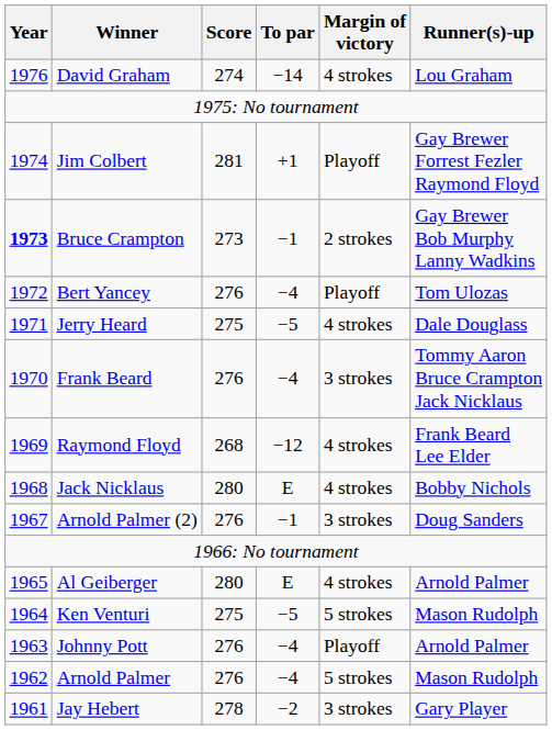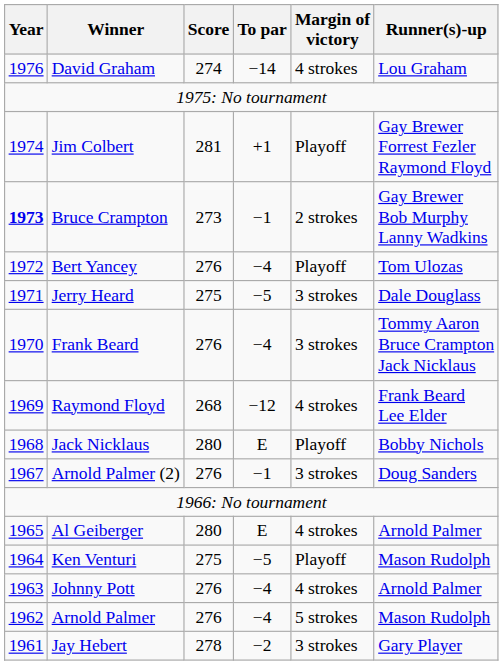 <table class=wikitable style="font-size:95%">
 <tr>
 <th>Year</th>
 <th>Winner</th>
 <th>Score</th>
 <th>To par</th>
 <th>Margin of<br>victory</th>
 <th>Runner(s)-up</th>
 </tr>
 <tr>
 <td><a href='#'>1976</a></td>
 <td> <a href='#'>David Graham</a></td>
 <td align=center>274</td>
 <td align=center>−14</td>
 <td>4 strokes</td>
 <td> <a href='#'>Lou Graham</a></td>
 </tr>
 <tr>
 <td colspan=6 align=center><em>1975: No tournament</em></td>
 </tr>
 <tr>
 <td><a href='#'>1974</a></td>
 <td> <a href='#'>Jim Colbert</a></td>
 <td align=center>281</td>
 <td align=center>+1</td>
 <td>Playoff</td>
 <td> <a href='#'>Gay Brewer</a><br> <a href='#'>Forrest Fezler</a><br> <a href='#'>Raymond Floyd</a></td>
 </tr>
 <tr>
 <td><strong><a href='#'>1973</a></strong></td>
 <td> <a href='#'>Bruce Crampton</a></td>
 <td align=center>273</td>
 <td align=center>−1</td>
 <td>2 strokes</td>
 <td> <a href='#'>Gay Brewer</a><br> <a href='#'>Bob Murphy</a><br> <a href='#'>Lanny Wadkins</a></td>
 </tr>
 <tr>
 <td><a href='#'>1972</a></td>
 <td> <a href='#'>Bert Yancey</a></td>
 <td align=center>276</td>
 <td align=center>−4</td>
 <td>Playoff</td>
 <td> <a href='#'>Tom Ulozas</a></td>
 </tr>
 <tr>
 <td><a href='#'>1971</a></td>
 <td> <a href='#'>Jerry Heard</a></td>
 <td align=center>275</td>
 <td align=center>−5</td>
-<td>4 strokes</td>
+<td>3 strokes</td>
 <td> <a href='#'>Dale Douglass</a></td>
 </tr>
 <tr>
 <td><a href='#'>1970</a></td>
 <td> <a href='#'>Frank Beard</a></td>
 <td align=center>276</td>
 <td align=center>−4</td>
 <td>3 strokes</td>
 <td> <a href='#'>Tommy Aaron</a><br> <a href='#'>Bruce Crampton</a><br> <a href='#'>Jack Nicklaus</a></td>
 </tr>
 <tr>
 <td><a href='#'>1969</a></td>
 <td> <a href='#'>Raymond Floyd</a></td>
 <td align=center>268</td>
 <td align=center>−12</td>
 <td>4 strokes</td>
 <td> <a href='#'>Frank Beard</a><br> <a href='#'>Lee Elder</a></td>
 </tr>
 <tr>
 <td><a href='#'>1968</a></td>
 <td> <a href='#'>Jack Nicklaus</a></td>
 <td align=center>280</td>
 <td align=center>E</td>
-<td>4 strokes</td>
+<td>Playoff</td>
 <td> <a href='#'>Bobby Nichols</a></td>
 </tr>
 <tr>
 <td><a href='#'>1967</a></td>
 <td> <a href='#'>Arnold Palmer</a> (2)</td>
 <td align=center>276</td>
 <td align=center>−1</td>
 <td>3 strokes</td>
 <td> <a href='#'>Doug Sanders</a></td>
 </tr>
 <tr>
 <td colspan=6 align=center><em>1966: No tournament</em></td>
 </tr>
 <tr>
 <td><a href='#'>1965</a></td>
 <td> <a href='#'>Al Geiberger</a></td>
 <td align=center>280</td>
 <td align=center>E</td>
 <td>4 strokes</td>
 <td> <a href='#'>Arnold Palmer</a></td>
 </tr>
 <tr>
 <td><a href='#'>1964</a></td>
 <td> <a href='#'>Ken Venturi</a></td>
 <td align=center>275</td>
 <td align=center>−5</td>
-<td>5 strokes</td>
+<td>Playoff</td>
 <td> <a href='#'>Mason Rudolph</a></td>
 </tr>
 <tr>
 <td><a href='#'>1963</a></td>
 <td> <a href='#'>Johnny Pott</a></td>
 <td align=center>276</td>
 <td align=center>−4</td>
-<td>Playoff</td>
+<td>4 strokes</td>
 <td> <a href='#'>Arnold Palmer</a></td>
 </tr>
 <tr>
 <td><a href='#'>1962</a></td>
 <td> <a href='#'>Arnold Palmer</a></td>
 <td align=center>276</td>
 <td align=center>−4</td>
 <td>5 strokes</td>
 <td> <a href='#'>Mason Rudolph</a></td>
 </tr>
 <tr>
 <td><a href='#'>1961</a></td>
 <td> <a href='#'>Jay Hebert</a></td>
 <td align=center>278</td>
 <td align=center>−2</td>
 <td>3 strokes</td>
 <td> <a href='#'>Gary Player</a></td>
 </tr>
 </table>
